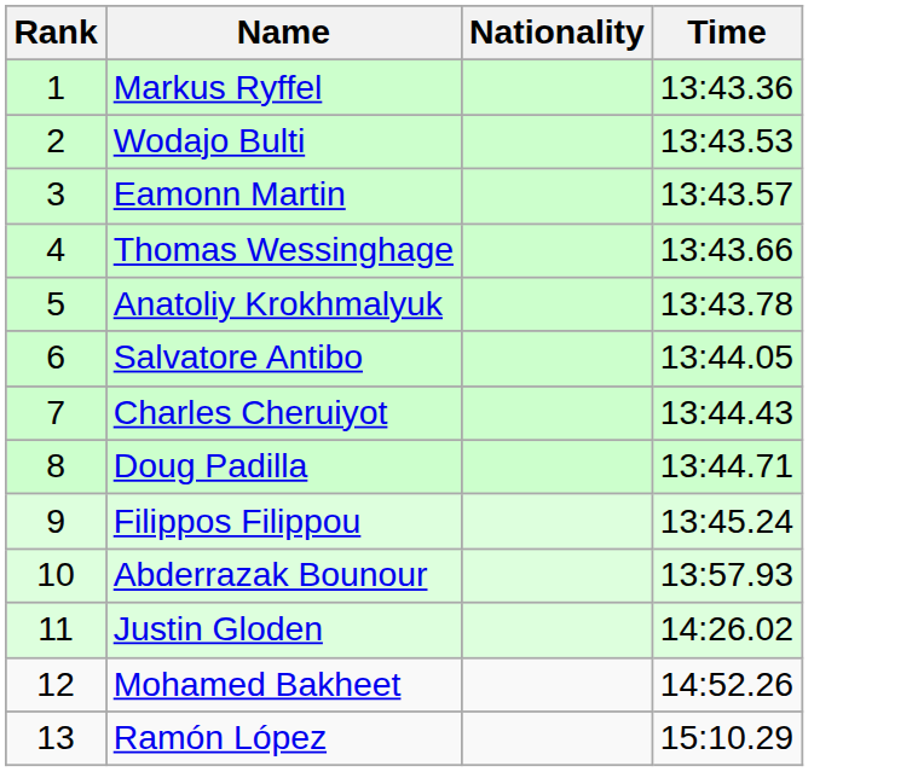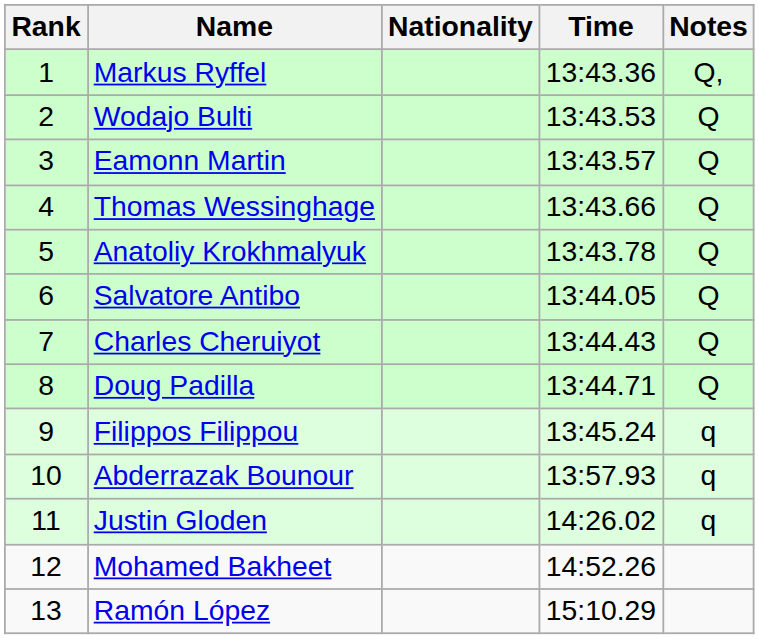 <table class="wikitable sortable" style="text-align:center">
 <tr>
 <th>Rank</th>
 <th>Name</th>
 <th>Nationality</th>
 <th>Time</th>
+<th>Notes</th>
 </tr>
 <tr style="background:#ccffcc;">
 <td align="center">1</td>
 <td align=left><a href='#'>Markus Ryffel</a></td>
 <td align=left></td>
 <td align="center">13:43.36</td>
+<td>Q, </td>
 </tr>
 <tr style="background:#ccffcc;">
 <td align="center">2</td>
 <td align=left><a href='#'>Wodajo Bulti</a></td>
 <td align=left></td>
 <td align="center">13:43.53</td>
+<td>Q</td>
 </tr>
 <tr style="background:#ccffcc;">
 <td align="center">3</td>
 <td align=left><a href='#'>Eamonn Martin</a></td>
 <td align=left></td>
 <td align="center">13:43.57</td>
+<td>Q</td>
 </tr>
 <tr style="background:#ccffcc;">
 <td align="center">4</td>
 <td align=left><a href='#'>Thomas Wessinghage</a></td>
 <td align=left></td>
 <td align="center">13:43.66</td>
+<td>Q</td>
 </tr>
 <tr style="background:#ccffcc;">
 <td align="center">5</td>
 <td align=left><a href='#'>Anatoliy Krokhmalyuk</a></td>
 <td align=left></td>
 <td align="center">13:43.78</td>
+<td>Q</td>
 </tr>
 <tr style="background:#ccffcc;">
 <td align="center">6</td>
 <td align=left><a href='#'>Salvatore Antibo</a></td>
 <td align=left></td>
 <td align="center">13:44.05</td>
+<td>Q</td>
 </tr>
 <tr style="background:#ccffcc;">
 <td align="center">7</td>
 <td align=left><a href='#'>Charles Cheruiyot</a></td>
 <td align=left></td>
 <td align="center">13:44.43</td>
+<td>Q</td>
 </tr>
 <tr style="background:#ccffcc;">
 <td align="center">8</td>
 <td align=left><a href='#'>Doug Padilla</a></td>
 <td align=left></td>
 <td align="center">13:44.71</td>
+<td>Q</td>
 </tr>
 <tr style="background:#ddffdd;">
 <td align="center">9</td>
 <td align=left><a href='#'>Filippos Filippou</a></td>
 <td align=left></td>
 <td align="center">13:45.24</td>
+<td>q</td>
 </tr>
 <tr style="background:#ddffdd;">
 <td align="center">10</td>
 <td align=left><a href='#'>Abderrazak Bounour</a></td>
 <td align=left></td>
 <td align="center">13:57.93</td>
+<td>q</td>
 </tr>
 <tr style="background:#ddffdd;">
 <td align="center">11</td>
 <td align=left><a href='#'>Justin Gloden</a></td>
 <td align=left></td>
 <td align="center">14:26.02</td>
+<td>q</td>
 </tr>
 <tr>
 <td align="center">12</td>
 <td align=left><a href='#'>Mohamed Bakheet</a></td>
 <td align=left></td>
 <td align="center">14:52.26</td>
+<td></td>
 </tr>
 <tr>
 <td align="center">13</td>
 <td align=left><a href='#'>Ramón López</a></td>
 <td align=left></td>
 <td align="center">15:10.29</td>
+<td></td>
 </tr>
 </table>
